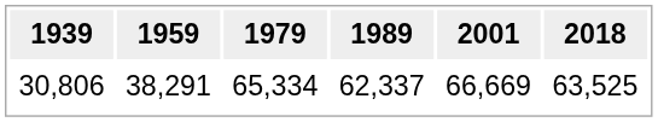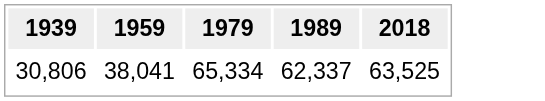 <table border="0" cellspacing="2" cellpadding="5" style="border:1px solid #AAAAAA;">
 <tr bgcolor="#EEEEEE">
 <th>1939</th>
 <th>1959</th>
 <th>1979</th>
 <th>1989</th>
-<th>2001</th>
 <th>2018</th>
 </tr>
 <tr bgcolor="#FFFFFF">
 <td align=center>30,806</td>
-<td align=center>38,291</td>
+<td align=center>38,041</td>
 <td align=center>65,334</td>
 <td align=center>62,337</td>
-<td align=center>66,669</td>
 <td align=center>63,525</td>
 </tr>
 </table>
